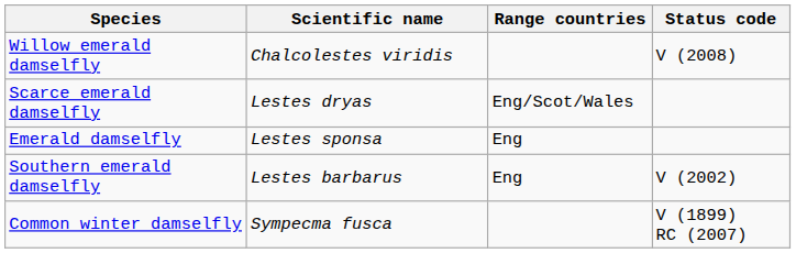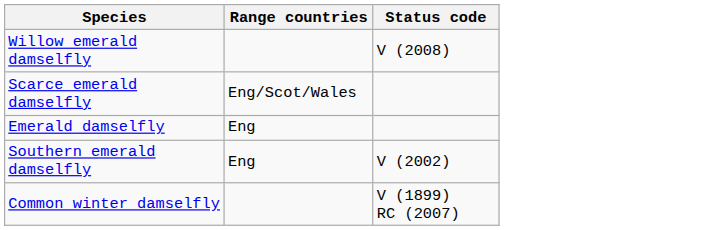 <table class="wikitable">
 <tr>
 <th>Species</th>
-<th>Scientific name</th>
 <th>Range countries</th>
 <th>Status code</th>
 </tr>
 <tr>
 <td style="width:180px"><a href='#'>Willow emerald damselfly</a></td>
-<td style="width:180px"><em>Chalcolestes viridis</em></td>
 <td style="width:120px"></td>
 <td>V (2008)</td>
 </tr>
 <tr>
 <td><a href='#'>Scarce emerald damselfly</a></td>
-<td><em>Lestes dryas</em></td>
 <td>Eng/Scot/Wales</td>
 <td></td>
 </tr>
 <tr>
 <td><a href='#'>Emerald damselfly</a></td>
-<td><em>Lestes sponsa</em></td>
 <td>Eng</td>
 <td></td>
 </tr>
 <tr>
 <td><a href='#'>Southern emerald damselfly</a></td>
-<td><em>Lestes barbarus</em></td>
 <td>Eng</td>
 <td>V (2002)</td>
 </tr>
 <tr>
 <td><a href='#'>Common winter damselfly</a></td>
-<td><em>Sympecma fusca</em></td>
 <td></td>
 <td style="width:100px">V (1899)<br>RC (2007)</td>
 </tr>
 </table>
